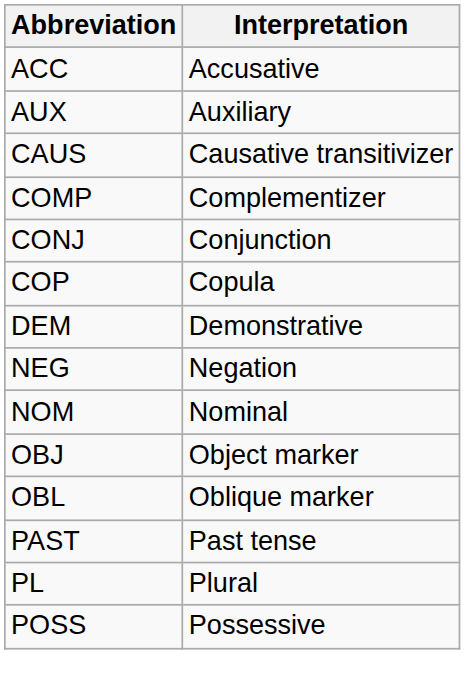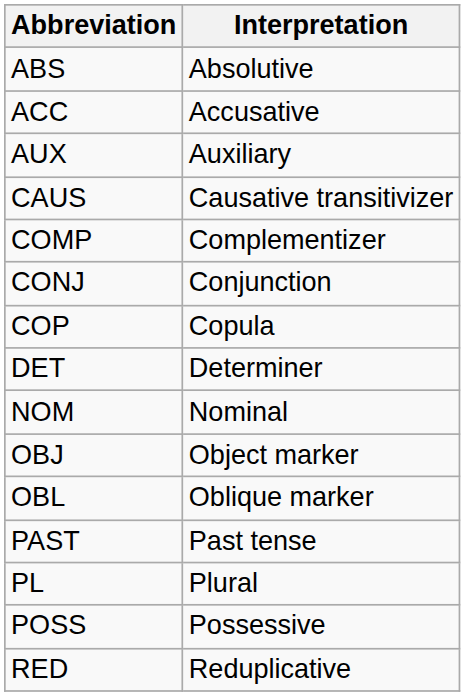 <table class="wikitable">
 <tr>
 <th>Abbreviation</th>
 <th>Interpretation</th>
+</tr>
+<tr>
+<td>ABS</td>
+<td>Absolutive</td>
 </tr>
 <tr>
 <td>ACC</td>
 <td>Accusative</td>
 </tr>
 <tr>
 <td>AUX</td>
 <td>Auxiliary</td>
 </tr>
 <tr>
 <td>CAUS</td>
 <td>Causative transitivizer</td>
 </tr>
 <tr>
 <td>COMP</td>
 <td>Complementizer</td>
 </tr>
 <tr>
 <td>CONJ</td>
 <td>Conjunction</td>
 </tr>
 <tr>
 <td>COP</td>
 <td>Copula</td>
 </tr>
 <tr>
-<td>DEM</td>
-<td>Demonstrative</td>
-</tr>
-<tr>
-<td>NEG</td>
-<td>Negation</td>
+<td>DET</td>
+<td>Determiner</td>
 </tr>
 <tr>
 <td>NOM</td>
 <td>Nominal</td>
 </tr>
 <tr>
 <td>OBJ</td>
 <td>Object marker</td>
 </tr>
 <tr>
 <td>OBL</td>
 <td>Oblique marker</td>
 </tr>
 <tr>
 <td>PAST</td>
 <td>Past tense</td>
 </tr>
 <tr>
 <td>PL</td>
 <td>Plural</td>
 </tr>
 <tr>
 <td>POSS</td>
 <td>Possessive</td>
 </tr>
+<tr>
+<td>RED</td>
+<td>Reduplicative</td>
+</tr>
 </table>
